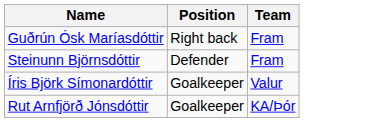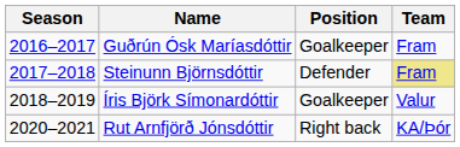 <table class="wikitable sortable">
 <tr>
+<th>Season</th>
 <th>Name</th>
 <th>Position</th>
 <th>Team</th>
 </tr>
 <tr>
+<td><a href='#'>2016–2017</a></td>
 <td> <a href='#'>Guðrún Ósk Maríasdóttir</a></td>
-<td>Right back</td>
+<td>Goalkeeper</td>
 <td><a href='#'>Fram</a></td>
 </tr>
 <tr>
+<td><a href='#'>2017–2018</a></td>
 <td> <a href='#'>Steinunn Björnsdóttir</a></td>
 <td>Defender</td>
-<td><a href='#'>Fram</a></td>
+<td style="background: khaki;"><a href='#'>Fram</a></td>
 </tr>
 <tr>
+<td>2018–2019</td>
 <td> <a href='#'>Íris Björk Símonardóttir</a></td>
 <td>Goalkeeper</td>
 <td><a href='#'>Valur</a></td>
 </tr>
 <tr>
+<td>2020–2021</td>
 <td> <a href='#'>Rut Arnfjörð Jónsdóttir</a></td>
-<td>Goalkeeper</td>
+<td>Right back</td>
 <td><a href='#'>KA/Þór</a></td>
 </tr>
 </table>
